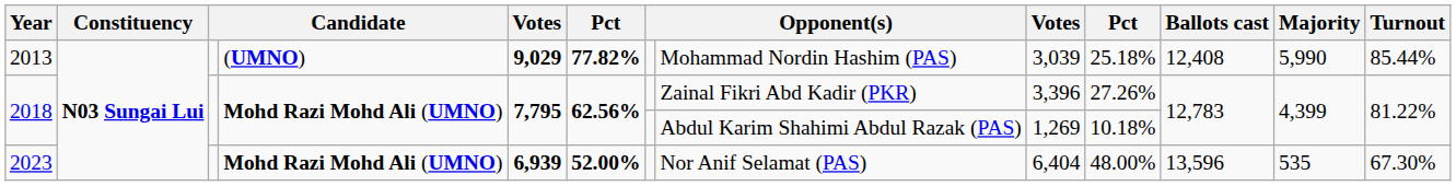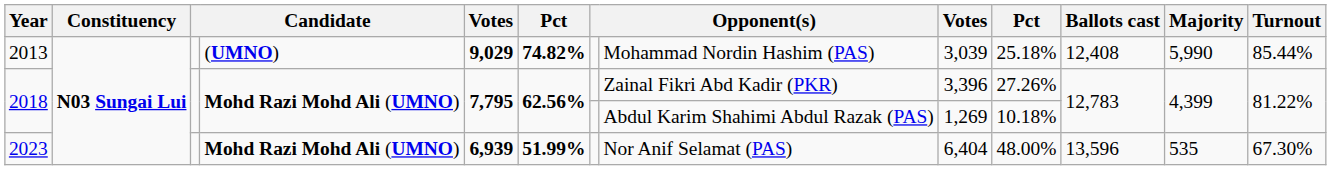 <table class="wikitable" style="margin:0.5em ; font-size:95%">
 <tr>
 <th>Year</th>
 <th>Constituency</th>
 <th colspan=2>Candidate</th>
 <th>Votes</th>
 <th>Pct</th>
 <th colspan=2>Opponent(s)</th>
 <th>Votes</th>
 <th>Pct</th>
 <th>Ballots cast</th>
 <th>Majority</th>
 <th>Turnout</th>
 </tr>
 <tr>
 <td>2013</td>
 <td rowspan=4><strong>N03 <a href='#'>Sungai Lui</a></strong></td>
 <td></td>
 <td> (<a href='#'><strong>UMNO</strong></a>)</td>
 <td align=right><strong>9,029</strong></td>
-<td><strong>77.82%</strong></td>
+<td><strong>74.82%</strong></td>
 <td></td>
 <td>Mohammad Nordin Hashim (<a href='#'>PAS</a>)</td>
 <td align=right>3,039</td>
 <td>25.18%</td>
 <td>12,408</td>
 <td>5,990</td>
 <td>85.44%</td>
 </tr>
 <tr>
 <td rowspan=2><a href='#'>2018</a></td>
 <td rowspan=2 ></td>
 <td rowspan=2><strong>Mohd Razi Mohd Ali</strong> (<a href='#'><strong>UMNO</strong></a>)</td>
 <td rowspan=2 align=right><strong>7,795</strong></td>
 <td rowspan=2><strong>62.56%</strong></td>
 <td></td>
 <td>Zainal Fikri Abd Kadir (<a href='#'>PKR</a>)</td>
 <td align=right>3,396</td>
 <td>27.26%</td>
 <td rowspan=2>12,783</td>
 <td rowspan=2>4,399</td>
 <td rowspan=2>81.22%</td>
 </tr>
 <tr>
 <td></td>
 <td>Abdul Karim Shahimi Abdul Razak (<a href='#'>PAS</a>)</td>
 <td align=right>1,269</td>
 <td>10.18%</td>
 </tr>
 <tr>
 <td><a href='#'>2023</a></td>
 <td></td>
 <td><strong>Mohd Razi Mohd Ali</strong> (<a href='#'><strong>UMNO</strong></a>)</td>
 <td align=right><strong>6,939</strong></td>
-<td><strong>52.00%</strong></td>
+<td><strong>51.99%</strong></td>
 <td bgcolor=></td>
 <td>Nor Anif Selamat (<a href='#'>PAS</a>)</td>
 <td align=right>6,404</td>
 <td>48.00%</td>
 <td>13,596</td>
 <td>535</td>
 <td>67.30%</td>
 </tr>
 </table>
